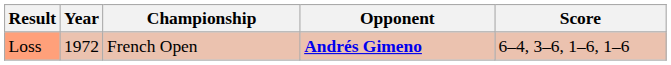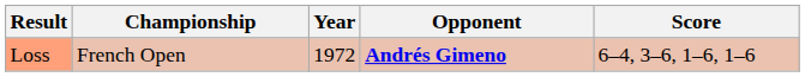 <table class="wikitable">
 <tr>
 <th style="width:40px">Result</th>
+<th style="width:180px">Championship</th>
 <th style="width:30x">Year</th>
-<th style="width:180px">Championship</th>
 <th style="width:180px">Opponent</th>
 <th style="width:160px" class="unsortable">Score</th>
 </tr>
 <tr bgcolor="#EBC2AF">
 <td style="background:#FFA07A">Loss</td>
+<td>French Open</td>
 <td>1972</td>
-<td>French Open</td>
 <td><strong> <a href='#'>Andrés Gimeno</a></strong></td>
 <td>6–4, 3–6, 1–6, 1–6</td>
 </tr>
 </table>
